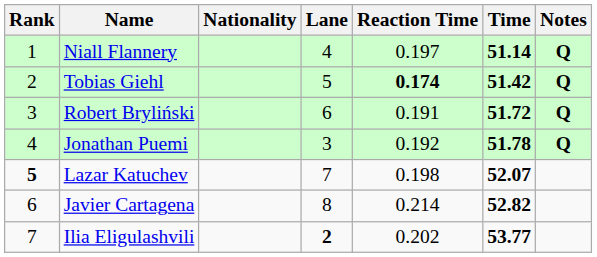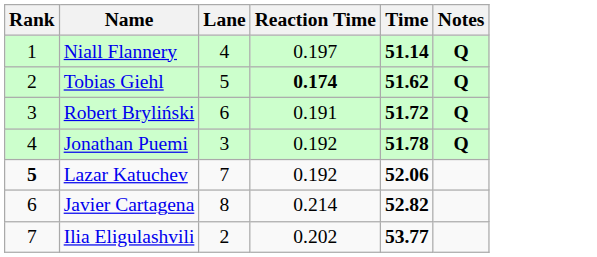 <table class="wikitable sortable" style="text-align:center">
 <tr>
 <th>Rank</th>
 <th>Name</th>
-<th>Nationality</th>
 <th>Lane</th>
 <th>Reaction Time</th>
 <th>Time</th>
 <th>Notes</th>
 </tr>
 <tr bgcolor=ccffcc>
 <td>1</td>
 <td align=left><a href='#'>Niall Flannery</a></td>
-<td align=left></td>
 <td>4</td>
 <td>0.197</td>
 <td><strong>51.14</strong></td>
 <td><strong>Q</strong></td>
 </tr>
 <tr bgcolor=ccffcc>
 <td>2</td>
 <td align=left><a href='#'>Tobias Giehl</a></td>
-<td align=left></td>
 <td>5</td>
 <td><strong>0.174</strong></td>
-<td><strong>51.42</strong></td>
+<td><strong>51.62</strong></td>
 <td><strong>Q</strong></td>
 </tr>
 <tr bgcolor=ccffcc>
 <td>3</td>
 <td align=left><a href='#'>Robert Bryliński</a></td>
-<td align=left></td>
 <td>6</td>
 <td>0.191</td>
 <td><strong>51.72</strong></td>
 <td><strong>Q</strong></td>
 </tr>
 <tr bgcolor=ccffcc>
 <td>4</td>
 <td align=left><a href='#'>Jonathan Puemi</a></td>
-<td align=left></td>
 <td>3</td>
 <td>0.192</td>
 <td><strong>51.78</strong></td>
 <td><strong>Q</strong></td>
 </tr>
 <tr>
 <td><strong>5</strong></td>
 <td align=left><a href='#'>Lazar Katuchev</a></td>
-<td align=left></td>
 <td>7</td>
-<td>0.198</td>
-<td><strong>52.07</strong></td>
+<td>0.192</td>
+<td><strong>52.06</strong></td>
 <td></td>
 </tr>
 <tr>
 <td>6</td>
 <td align=left><a href='#'>Javier Cartagena</a></td>
-<td align=left></td>
 <td>8</td>
 <td>0.214</td>
 <td><strong>52.82</strong></td>
 <td></td>
 </tr>
 <tr>
 <td>7</td>
 <td align=left><a href='#'>Ilia Eligulashvili</a></td>
-<td align=left></td>
-<td><strong>2</strong></td>
+<td>2</td>
 <td>0.202</td>
 <td><strong>53.77</strong></td>
 <td></td>
 </tr>
 </table>
